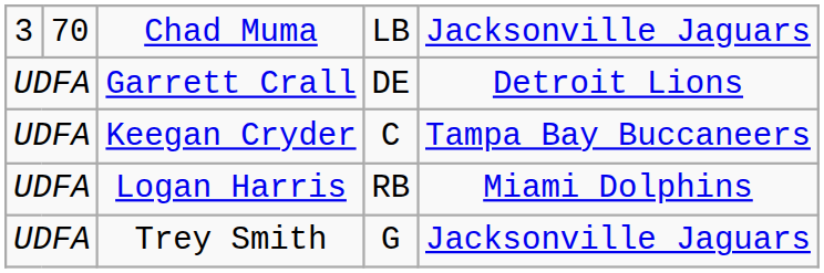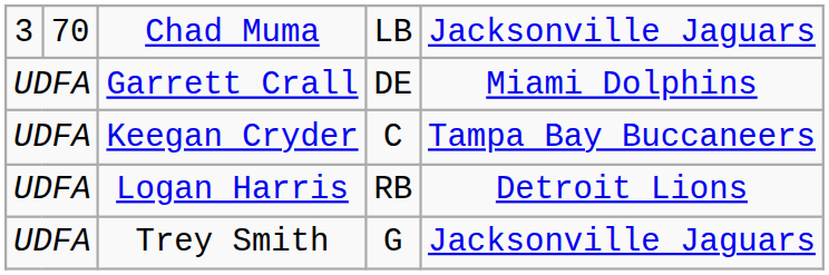 <table class="wikitable" style="text-align:center">
 <tr>
 <td>3</td>
 <td>70</td>
 <td><a href='#'>Chad Muma</a></td>
 <td>LB</td>
 <td><a href='#'>Jacksonville Jaguars</a></td>
 </tr>
 <tr>
 <td colspan="2"><em>UDFA</em></td>
 <td><a href='#'>Garrett Crall</a></td>
 <td>DE</td>
-<td><a href='#'>Detroit Lions</a></td>
+<td><a href='#'>Miami Dolphins</a></td>
 </tr>
 <tr>
 <td colspan="2"><em>UDFA</em></td>
 <td><a href='#'>Keegan Cryder</a></td>
 <td>C</td>
 <td><a href='#'>Tampa Bay Buccaneers</a></td>
 </tr>
 <tr>
 <td colspan="2"><em>UDFA</em></td>
 <td><a href='#'>Logan Harris</a></td>
 <td>RB</td>
-<td><a href='#'>Miami Dolphins</a></td>
+<td><a href='#'>Detroit Lions</a></td>
 </tr>
 <tr>
 <td colspan="2"><em>UDFA</em></td>
 <td>Trey Smith</td>
 <td>G</td>
 <td><a href='#'>Jacksonville Jaguars</a></td>
 </tr>
 </table>
